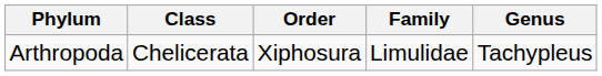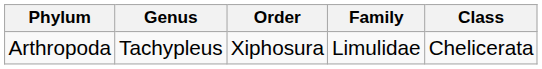 <table class="wikitable">
 <tr>
 <th>Phylum</th>
-<th>Class</th>
+<th>Genus</th>
 <th>Order</th>
 <th>Family</th>
-<th>Genus</th>
+<th>Class</th>
 </tr>
 <tr>
 <td><big>Arthropoda</big></td>
-<td><big>Chelicerata</big></td>
+<td><big>Tachypleus</big></td>
 <td><big>Xiphosura</big></td>
 <td><big>Limulidae</big></td>
-<td><big>Tachypleus</big></td>
+<td><big>Chelicerata</big></td>
 </tr>
 </table>
